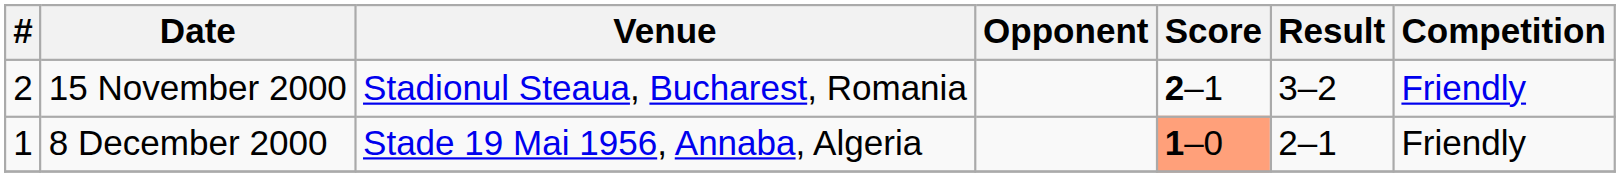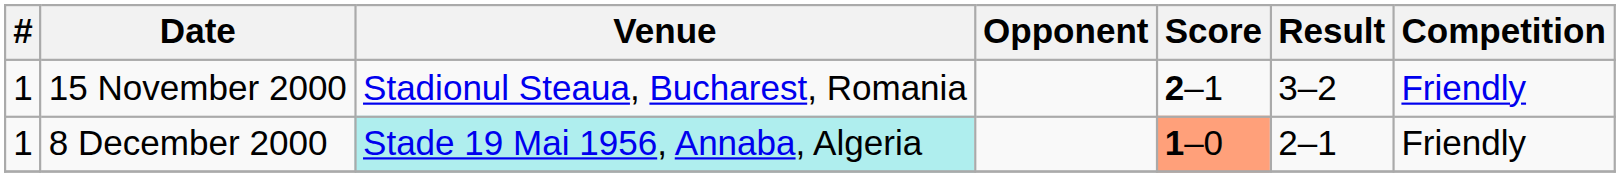 <table class="wikitable sortable">
 <tr>
 <th>#</th>
 <th>Date</th>
 <th>Venue</th>
 <th>Opponent</th>
 <th>Score</th>
 <th>Result</th>
 <th>Competition</th>
 </tr>
 <tr>
-<td align="center">2</td>
+<td align="center">1</td>
 <td>15 November 2000</td>
 <td><a href='#'>Stadionul Steaua</a>, <a href='#'>Bucharest</a>, Romania</td>
 <td></td>
 <td><strong>2</strong>–1</td>
 <td>3–2</td>
 <td><a href='#'>Friendly</a></td>
 </tr>
 <tr>
 <td align="center">1</td>
 <td>8 December 2000</td>
-<td><a href='#'>Stade 19 Mai 1956</a>, <a href='#'>Annaba</a>, Algeria</td>
+<td style="background: paleturquoise;"><a href='#'>Stade 19 Mai 1956</a>, <a href='#'>Annaba</a>, Algeria</td>
 <td></td>
 <td style="background: lightsalmon;"><strong>1</strong>–0</td>
 <td>2–1</td>
 <td>Friendly</td>
 </tr>
 <tr>
 </tr>
 </table>
